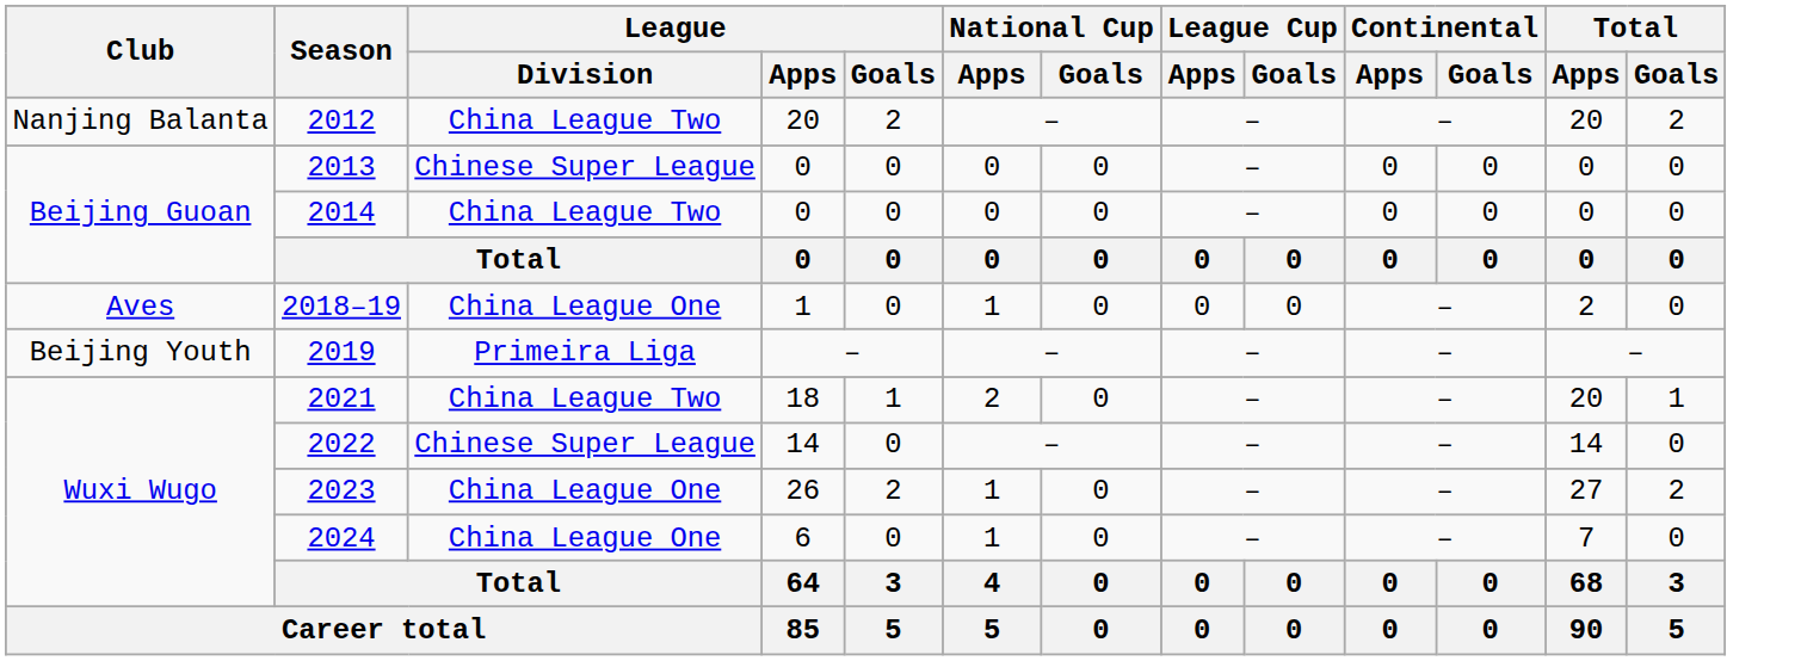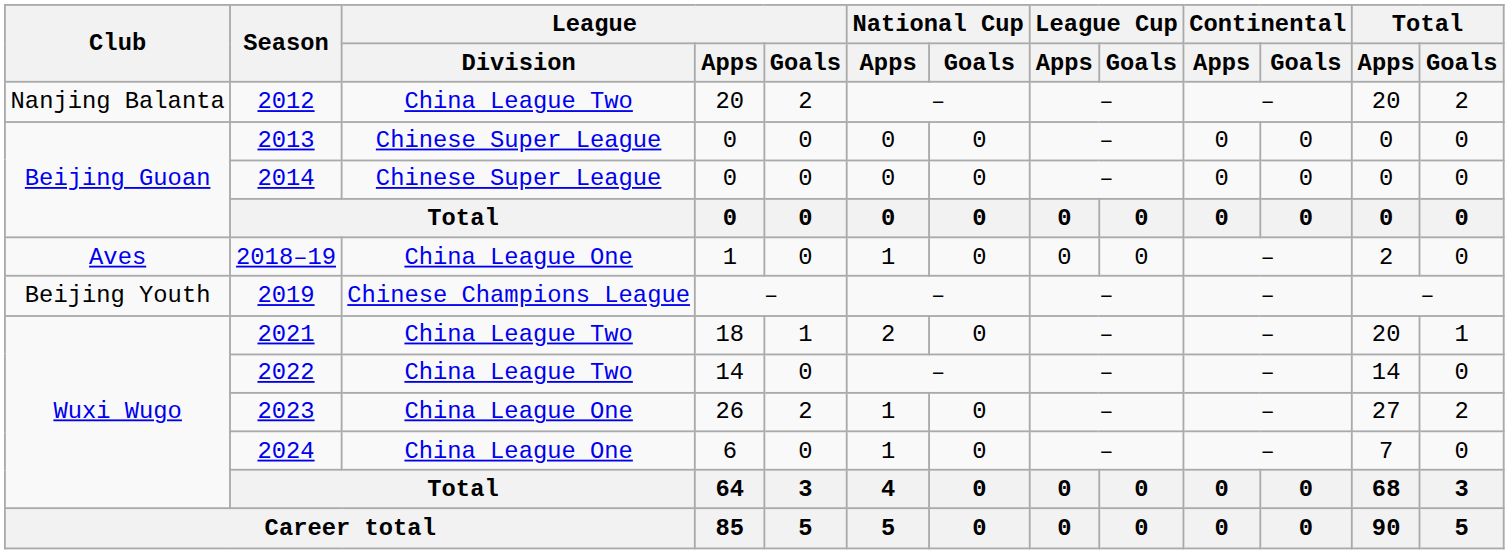 <table class="wikitable" style="text-align: center">
 <tr>
 <th rowspan="2">Club</th>
 <th rowspan="2">Season</th>
 <th colspan="3">League</th>
 <th colspan="2">National Cup</th>
 <th colspan="2">League Cup</th>
 <th colspan="2">Continental</th>
 <th colspan="2">Total</th>
 </tr>
 <tr>
 <th>Division</th>
 <th>Apps</th>
 <th>Goals</th>
 <th>Apps</th>
 <th>Goals</th>
 <th>Apps</th>
 <th>Goals</th>
 <th>Apps</th>
 <th>Goals</th>
 <th>Apps</th>
 <th>Goals</th>
 </tr>
 <tr>
 <td>Nanjing Balanta</td>
 <td><a href='#'>2012</a></td>
 <td><a href='#'>China League Two</a></td>
 <td>20</td>
 <td>2</td>
 <td colspan="2">–</td>
 <td colspan="2">–</td>
 <td colspan="2">–</td>
 <td>20</td>
 <td>2</td>
 </tr>
 <tr>
 <td rowspan=3><a href='#'>Beijing Guoan</a></td>
 <td><a href='#'>2013</a></td>
 <td><a href='#'>Chinese Super League</a></td>
 <td>0</td>
 <td>0</td>
 <td>0</td>
 <td>0</td>
 <td colspan="2">–</td>
 <td>0</td>
 <td>0</td>
 <td>0</td>
 <td>0</td>
 </tr>
 <tr>
 <td><a href='#'>2014</a></td>
-<td><a href='#'>China League Two</a></td>
+<td><a href='#'>Chinese Super League</a></td>
 <td>0</td>
 <td>0</td>
 <td>0</td>
 <td>0</td>
 <td colspan="2">–</td>
 <td>0</td>
 <td>0</td>
 <td>0</td>
 <td>0</td>
 </tr>
 <tr>
 <th colspan=2>Total</th>
 <th>0</th>
 <th>0</th>
 <th>0</th>
 <th>0</th>
 <th>0</th>
 <th>0</th>
 <th>0</th>
 <th>0</th>
 <th>0</th>
 <th>0</th>
 </tr>
 <tr>
 <td><a href='#'>Aves</a></td>
 <td><a href='#'>2018–19</a></td>
 <td><a href='#'>China League One</a></td>
 <td>1</td>
 <td>0</td>
 <td>1</td>
 <td>0</td>
 <td>0</td>
 <td>0</td>
 <td colspan="2">–</td>
 <td>2</td>
 <td>0</td>
 </tr>
 <tr>
 <td>Beijing Youth</td>
 <td><a href='#'>2019</a></td>
-<td><a href='#'>Primeira Liga</a></td>
+<td><a href='#'>Chinese Champions League</a></td>
 <td colspan="2">–</td>
 <td colspan="2">–</td>
 <td colspan="2">–</td>
 <td colspan="2">–</td>
 <td colspan="2">–</td>
 </tr>
 <tr>
 <td rowspan=5><a href='#'>Wuxi Wugo</a></td>
 <td><a href='#'>2021</a></td>
 <td><a href='#'>China League Two</a></td>
 <td>18</td>
 <td>1</td>
 <td>2</td>
 <td>0</td>
 <td colspan="2">–</td>
 <td colspan="2">–</td>
 <td>20</td>
 <td>1</td>
 </tr>
 <tr>
 <td><a href='#'>2022</a></td>
-<td><a href='#'>Chinese Super League</a></td>
+<td><a href='#'>China League Two</a></td>
 <td>14</td>
 <td>0</td>
 <td colspan="2">–</td>
 <td colspan="2">–</td>
 <td colspan="2">–</td>
 <td>14</td>
 <td>0</td>
 </tr>
 <tr>
 <td><a href='#'>2023</a></td>
 <td><a href='#'>China League One</a></td>
 <td>26</td>
 <td>2</td>
 <td>1</td>
 <td>0</td>
 <td colspan="2">–</td>
 <td colspan="2">–</td>
 <td>27</td>
 <td>2</td>
 </tr>
 <tr>
 <td><a href='#'>2024</a></td>
 <td><a href='#'>China League One</a></td>
 <td>6</td>
 <td>0</td>
 <td>1</td>
 <td>0</td>
 <td colspan="2">–</td>
 <td colspan="2">–</td>
 <td>7</td>
 <td>0</td>
 </tr>
 <tr>
 <th colspan=2>Total</th>
 <th>64</th>
 <th>3</th>
 <th>4</th>
 <th>0</th>
 <th>0</th>
 <th>0</th>
 <th>0</th>
 <th>0</th>
 <th>68</th>
 <th>3</th>
 </tr>
 <tr>
 <th colspan=3>Career total</th>
 <th>85</th>
 <th>5</th>
 <th>5</th>
 <th>0</th>
 <th>0</th>
 <th>0</th>
 <th>0</th>
 <th>0</th>
 <th>90</th>
 <th>5</th>
 </tr>
 </table>
